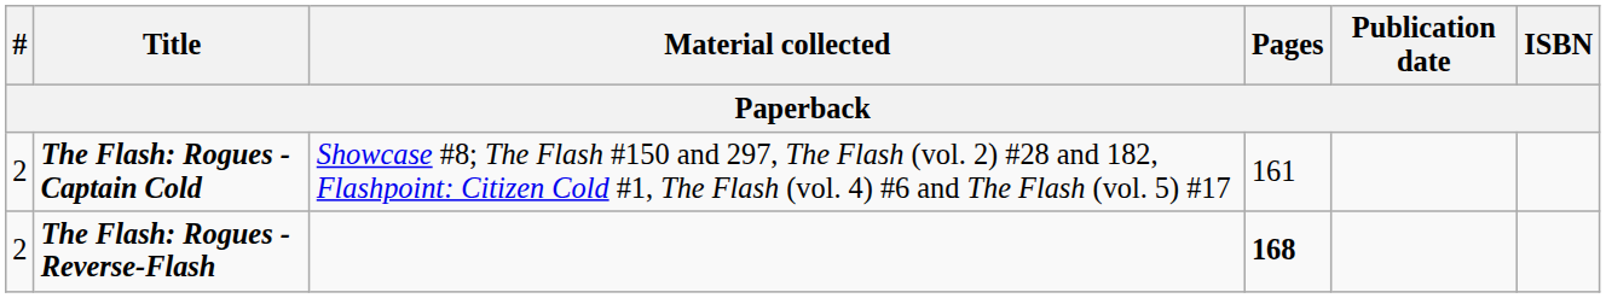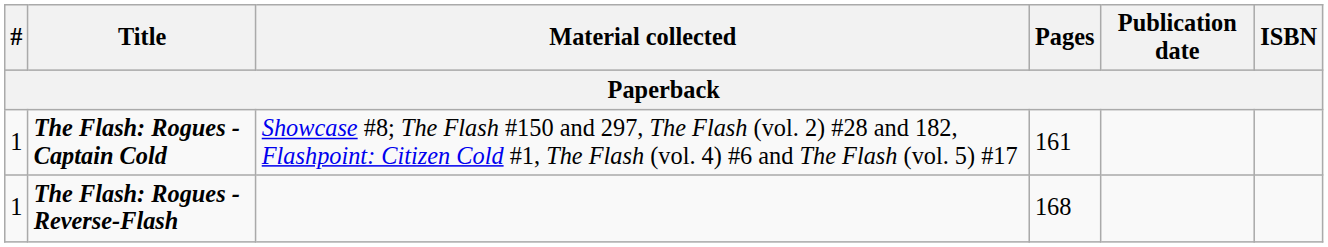 <table class="wikitable sortable">
 <tr>
 <th class="unsortable">#</th>
 <th>Title</th>
 <th>Material collected</th>
 <th class="unsortable">Pages</th>
 <th>Publication date</th>
 <th class="unsortable">ISBN</th>
 </tr>
 <tr>
 <th colspan="6">Paperback</th>
 </tr>
 <tr>
-<td>2</td>
+<td>1</td>
 <td><strong><em>The Flash: Rogues - Captain Cold</em></strong></td>
 <td><em><a href='#'>Showcase</a></em> #8; <em>The Flash</em> #150 and 297, <em>The Flash</em> (vol. 2) #28 and 182, <em><a href='#'>Flashpoint: Citizen Cold</a></em> #1, <em>The Flash</em> (vol. 4) #6 and <em>The Flash</em> (vol. 5) #17</td>
 <td>161</td>
 <td></td>
 <td align="right"></td>
 </tr>
 <tr>
-<td>2</td>
+<td>1</td>
 <td><strong><em>The Flash: Rogues - Reverse-Flash</em></strong></td>
 <td></td>
-<td><strong>168</strong></td>
+<td>168</td>
 <td></td>
 <td></td>
 </tr>
 </table>
